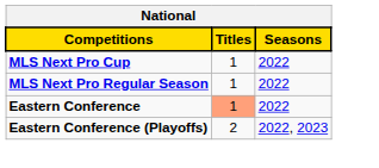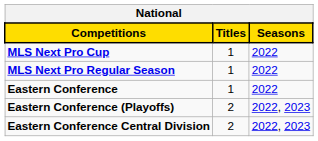 <table class="wikitable">
 <tr>
 <th colspan="3">National</th>
 </tr>
 <tr>
 <th style="background:#FEDD00; color:#000; border:2px solid #000;" scope="col">Competitions</th>
 <th style="background:#FEDD00; color:#000; border:2px solid #000;" scope="col">Titles</th>
 <th style="background:#FEDD00; color:#000; border:2px solid #000;" scope="col">Seasons</th>
 </tr>
 <tr>
 <td><strong><a href='#'>MLS Next Pro Cup</a></strong></td>
 <td align="center">1</td>
 <td><a href='#'>2022</a></td>
 </tr>
 <tr>
 <td><a href='#'><strong>MLS Next Pro Regular Season</strong></a></td>
 <td align="center">1</td>
 <td><a href='#'>2022</a></td>
 </tr>
 <tr>
 <td><strong>Eastern Conference</strong></td>
-<td align="center" style="background: lightsalmon;">1</td>
+<td align="center">1</td>
 <td><a href='#'>2022</a></td>
 </tr>
 <tr>
 <td><strong>Eastern Conference (Playoffs)</strong></td>
 <td align="center">2</td>
 <td><a href='#'>2022</a>, <a href='#'>2023</a></td>
 </tr>
+<tr>
+<td><strong>Eastern Conference Central Division</strong></td>
+<td align="center">2</td>
+<td><a href='#'>2022</a>, <a href='#'>2023</a></td>
+</tr>
 </table>
